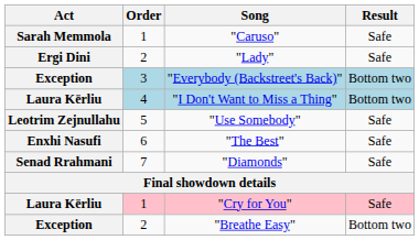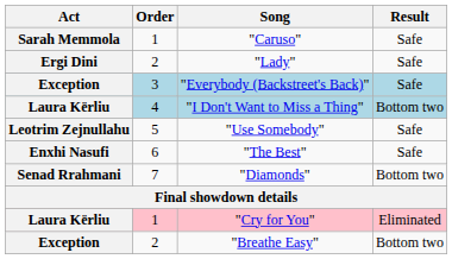 <table class="wikitable plainrowheaders" style="text-align:center;">
 <tr>
 <th scope="col">Act</th>
 <th scope="col">Order</th>
 <th scope="col">Song</th>
 <th scope="col">Result</th>
 </tr>
 <tr>
 <th scope="row">Sarah Memmola</th>
 <td>1</td>
 <td>"<a href='#'>Caruso</a>"</td>
 <td>Safe</td>
 </tr>
 <tr>
 <th scope="row">Ergi Dini</th>
 <td>2</td>
 <td>"<a href='#'>Lady</a>"</td>
 <td>Safe</td>
 </tr>
 <tr style="background:lightblue;">
 <th scope="row">Exception</th>
 <td>3</td>
 <td>"<a href='#'>Everybody (Backstreet's Back)</a>"</td>
-<td>Bottom two</td>
+<td>Safe</td>
 </tr>
 <tr style="background:lightblue;">
 <th scope="row">Laura Kërliu</th>
 <td>4</td>
 <td>"<a href='#'>I Don't Want to Miss a Thing</a>"</td>
 <td>Bottom two</td>
 </tr>
 <tr>
 <th scope="row">Leotrim Zejnullahu</th>
 <td>5</td>
 <td>"<a href='#'>Use Somebody</a>"</td>
 <td>Safe</td>
 </tr>
 <tr>
 <th scope="row">Enxhi Nasufi</th>
 <td>6</td>
 <td>"<a href='#'>The Best</a>"</td>
 <td>Safe</td>
 </tr>
 <tr>
 <th scope="row">Senad Rrahmani</th>
 <td>7</td>
 <td>"<a href='#'>Diamonds</a>"</td>
-<td>Safe</td>
+<td>Bottom two</td>
 </tr>
 <tr>
 <th colspan="5">Final showdown details</th>
 </tr>
 <tr style="background:pink;">
 <th scope="row">Laura Kërliu</th>
 <td>1</td>
 <td>"<a href='#'>Cry for You</a>"</td>
-<td>Safe</td>
+<td>Eliminated</td>
 </tr>
 <tr>
 <th scope="row">Exception</th>
 <td>2</td>
 <td>"<a href='#'>Breathe Easy</a>"</td>
 <td>Bottom two</td>
 </tr>
 </table>
